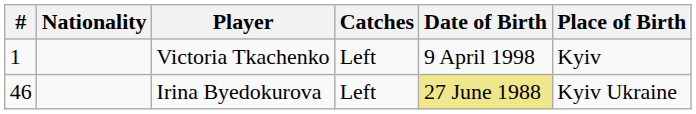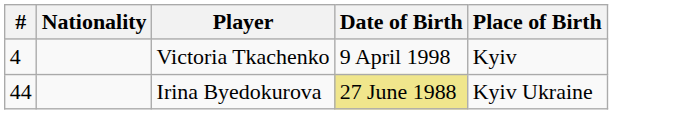 <table class="wikitable">
 <tr>
 <th>#</th>
 <th>Nationality</th>
 <th>Player</th>
-<th>Catches</th>
 <th>Date of Birth</th>
 <th>Place of Birth</th>
 </tr>
 <tr>
-<td>1</td>
+<td>4</td>
 <td><br></td>
 <td>Victoria Tkachenko</td>
-<td>Left</td>
 <td>9 April 1998</td>
 <td>Kyiv</td>
 </tr>
 <tr>
-<td>46</td>
+<td>44</td>
 <td></td>
 <td>Irina  Byedokurova</td>
-<td>Left</td>
 <td style="background: khaki;">27 June 1988</td>
 <td>Kyiv Ukraine</td>
 </tr>
 </table>
